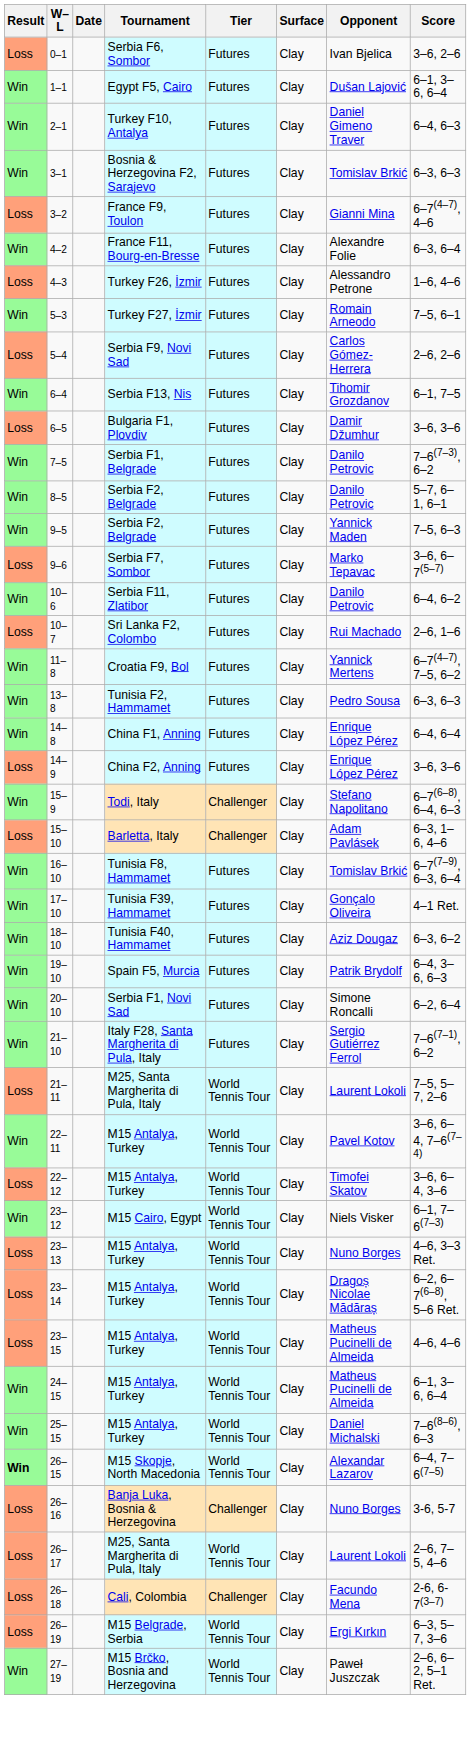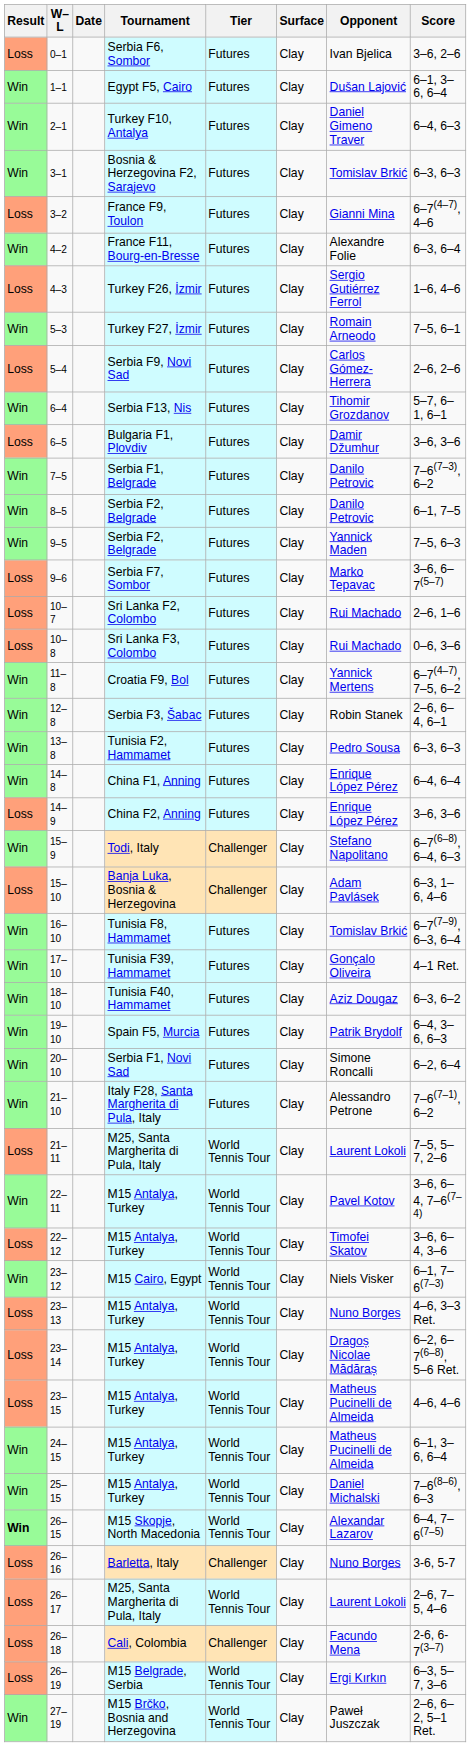 <table class="sortable wikitable">
 <tr>
 <th>Result</th>
 <th class="unsortable">W–L</th>
 <th>Date</th>
 <th>Tournament</th>
 <th>Tier</th>
 <th>Surface</th>
 <th>Opponent</th>
 <th class="unsortable">Score</th>
 </tr>
 <tr>
 <td bgcolor=FFA07A>Loss</td>
 <td><small>0–1</small></td>
 <td></td>
 <td style="background:#cffcff;">Serbia F6, <a href='#'>Sombor</a></td>
 <td style="background:#cffcff;">Futures</td>
 <td>Clay</td>
 <td> Ivan Bjelica</td>
 <td>3–6, 2–6</td>
 </tr>
 <tr>
 <td bgcolor=98FB98>Win</td>
 <td><small>1–1</small></td>
 <td></td>
 <td style="background:#cffcff;">Egypt F5, <a href='#'>Cairo</a></td>
 <td style="background:#cffcff;">Futures</td>
 <td>Clay</td>
 <td> <a href='#'>Dušan Lajović</a></td>
 <td>6–1, 3–6, 6–4</td>
 </tr>
 <tr>
 <td bgcolor=98FB98>Win</td>
 <td><small>2–1</small></td>
 <td></td>
 <td style="background:#cffcff;">Turkey F10, <a href='#'>Antalya</a></td>
 <td style="background:#cffcff;">Futures</td>
 <td>Clay</td>
 <td> <a href='#'>Daniel Gimeno Traver</a></td>
 <td>6–4, 6–3</td>
 </tr>
 <tr>
 <td bgcolor=98FB98>Win</td>
 <td><small>3–1</small></td>
 <td></td>
 <td style="background:#cffcff;">Bosnia & Herzegovina F2, <a href='#'>Sarajevo</a></td>
 <td style="background:#cffcff;">Futures</td>
 <td>Clay</td>
 <td> <a href='#'>Tomislav Brkić</a></td>
 <td>6–3, 6–3</td>
 </tr>
 <tr>
 <td bgcolor=FFA07A>Loss</td>
 <td><small>3–2</small></td>
 <td></td>
 <td style="background:#cffcff;">France F9, <a href='#'>Toulon</a></td>
 <td style="background:#cffcff;">Futures</td>
 <td>Clay</td>
 <td> <a href='#'>Gianni Mina</a></td>
 <td>6–7<sup>(4–7)</sup>, 4–6</td>
 </tr>
 <tr>
 <td bgcolor=98FB98>Win</td>
 <td><small>4–2</small></td>
 <td></td>
 <td style="background:#cffcff;">France F11, <a href='#'>Bourg-en-Bresse</a></td>
 <td style="background:#cffcff;">Futures</td>
 <td>Clay</td>
 <td> Alexandre Folie</td>
 <td>6–3, 6–4</td>
 </tr>
 <tr>
 <td bgcolor=FFA07A>Loss</td>
 <td><small>4–3</small></td>
 <td></td>
 <td style="background:#cffcff;">Turkey F26, <a href='#'>İzmir</a></td>
 <td style="background:#cffcff;">Futures</td>
 <td>Clay</td>
-<td> Alessandro Petrone</td>
+<td> <a href='#'>Sergio Gutiérrez Ferrol</a></td>
 <td>1–6, 4–6</td>
 </tr>
 <tr>
 <td bgcolor=98FB98>Win</td>
 <td><small>5–3</small></td>
 <td></td>
 <td style="background:#cffcff;">Turkey F27, <a href='#'>İzmir</a></td>
 <td style="background:#cffcff;">Futures</td>
 <td>Clay</td>
 <td> <a href='#'>Romain Arneodo</a></td>
 <td>7–5, 6–1</td>
 </tr>
 <tr>
 <td bgcolor=FFA07A>Loss</td>
 <td><small>5–4</small></td>
 <td></td>
 <td style="background:#cffcff;">Serbia F9, <a href='#'>Novi Sad</a></td>
 <td style="background:#cffcff;">Futures</td>
 <td>Clay</td>
 <td> <a href='#'>Carlos Gómez-Herrera</a></td>
 <td>2–6, 2–6</td>
 </tr>
 <tr>
 <td bgcolor=98FB98>Win</td>
 <td><small>6–4</small></td>
 <td></td>
 <td style="background:#cffcff;">Serbia F13, <a href='#'>Nis</a></td>
 <td style="background:#cffcff;">Futures</td>
 <td>Clay</td>
 <td> <a href='#'>Tihomir Grozdanov</a></td>
-<td>6–1, 7–5</td>
+<td>5–7, 6–1, 6–1</td>
 </tr>
 <tr>
 <td bgcolor=FFA07A>Loss</td>
 <td><small>6–5</small></td>
 <td></td>
 <td style="background:#cffcff;">Bulgaria F1, <a href='#'>Plovdiv</a></td>
 <td style="background:#cffcff;">Futures</td>
 <td>Clay</td>
 <td> <a href='#'>Damir Džumhur</a></td>
 <td>3–6, 3–6</td>
 </tr>
 <tr>
 <td bgcolor=98FB98>Win</td>
 <td><small>7–5</small></td>
 <td></td>
 <td style="background:#cffcff;">Serbia F1, <a href='#'>Belgrade</a></td>
 <td style="background:#cffcff;">Futures</td>
 <td>Clay</td>
 <td> <a href='#'>Danilo Petrovic</a></td>
 <td>7–6<sup>(7–3)</sup>, 6–2</td>
 </tr>
 <tr>
 <td bgcolor=98FB98>Win</td>
 <td><small>8–5</small></td>
 <td></td>
 <td style="background:#cffcff;">Serbia F2, <a href='#'>Belgrade</a></td>
 <td style="background:#cffcff;">Futures</td>
 <td>Clay</td>
 <td> <a href='#'>Danilo Petrovic</a></td>
-<td>5–7, 6–1, 6–1</td>
+<td>6–1, 7–5</td>
 </tr>
 <tr>
 <td bgcolor=98FB98>Win</td>
 <td><small>9–5</small></td>
 <td></td>
 <td style="background:#cffcff;">Serbia F2, <a href='#'>Belgrade</a></td>
 <td style="background:#cffcff;">Futures</td>
 <td>Clay</td>
 <td> <a href='#'>Yannick Maden</a></td>
 <td>7–5, 6–3</td>
 </tr>
 <tr>
 <td bgcolor=FFA07A>Loss</td>
 <td><small>9–6</small></td>
 <td></td>
 <td style="background:#cffcff;">Serbia F7, <a href='#'>Sombor</a></td>
 <td style="background:#cffcff;">Futures</td>
 <td>Clay</td>
 <td> <a href='#'>Marko Tepavac</a></td>
 <td>3–6, 6–7<sup>(5–7)</sup></td>
 </tr>
 <tr>
-<td bgcolor=98FB98>Win</td>
-<td><small>10–6</small></td>
-<td></td>
-<td style="background:#cffcff;">Serbia F11, <a href='#'>Zlatibor</a></td>
-<td style="background:#cffcff;">Futures</td>
-<td>Clay</td>
-<td> <a href='#'>Danilo Petrovic</a></td>
-<td>6–4, 6–2</td>
-</tr>
-<tr>
 <td bgcolor=FFA07A>Loss</td>
 <td><small>10–7</small></td>
 <td></td>
 <td style="background:#cffcff;">Sri Lanka F2, <a href='#'>Colombo</a></td>
 <td style="background:#cffcff;">Futures</td>
 <td>Clay</td>
 <td> <a href='#'>Rui Machado</a></td>
 <td>2–6, 1–6</td>
 </tr>
 <tr>
+<td bgcolor=FFA07A>Loss</td>
+<td><small>10–8</small></td>
+<td></td>
+<td style="background:#cffcff;">Sri Lanka F3, <a href='#'>Colombo</a></td>
+<td style="background:#cffcff;">Futures</td>
+<td>Clay</td>
+<td> <a href='#'>Rui Machado</a></td>
+<td>0–6, 3–6</td>
+</tr>
+<tr>
 <td bgcolor=98FB98>Win</td>
 <td><small>11–8</small></td>
 <td></td>
 <td style="background:#cffcff;">Croatia F9, <a href='#'>Bol</a></td>
 <td style="background:#cffcff;">Futures</td>
 <td>Clay</td>
 <td> <a href='#'>Yannick Mertens</a></td>
 <td>6–7<sup>(4–7)</sup>, 7–5, 6–2</td>
+</tr>
+<tr>
+<td bgcolor=98FB98>Win</td>
+<td><small>12–8</small></td>
+<td></td>
+<td style="background:#cffcff;">Serbia F3, <a href='#'>Šabac</a></td>
+<td style="background:#cffcff;">Futures</td>
+<td>Clay</td>
+<td> Robin Stanek</td>
+<td>2–6, 6–4, 6–1</td>
 </tr>
 <tr>
 <td bgcolor=98FB98>Win</td>
 <td><small>13–8</small></td>
 <td></td>
 <td style="background:#cffcff;">Tunisia F2, <a href='#'>Hammamet</a></td>
 <td style="background:#cffcff;">Futures</td>
 <td>Clay</td>
 <td> <a href='#'>Pedro Sousa</a></td>
 <td>6–3, 6–3</td>
 </tr>
 <tr>
 <td bgcolor=98FB98>Win</td>
 <td><small>14–8</small></td>
 <td></td>
 <td style="background:#cffcff;">China F1, <a href='#'>Anning</a></td>
 <td style="background:#cffcff;">Futures</td>
 <td>Clay</td>
 <td> <a href='#'>Enrique López Pérez</a></td>
 <td>6–4, 6–4</td>
 </tr>
 <tr>
 <td bgcolor=FFA07A>Loss</td>
 <td><small>14–9</small></td>
 <td></td>
 <td style="background:#cffcff;">China F2, <a href='#'>Anning</a></td>
 <td style="background:#cffcff;">Futures</td>
 <td>Clay</td>
 <td> <a href='#'>Enrique López Pérez</a></td>
 <td>3–6, 3–6</td>
 </tr>
 <tr>
 <td bgcolor=98FB98>Win</td>
 <td><small>15–9</small></td>
 <td></td>
 <td style="background:moccasin;"><a href='#'>Todi</a>, Italy</td>
 <td style="background:moccasin;">Challenger</td>
 <td>Clay</td>
 <td> <a href='#'>Stefano Napolitano</a></td>
 <td>6–7<sup>(6–8)</sup>, 6–4, 6–3</td>
 </tr>
 <tr>
 <td bgcolor=FFA07A>Loss</td>
 <td><small>15–10</small></td>
 <td></td>
-<td style="background:moccasin;"><a href='#'>Barletta</a>, Italy</td>
+<td style="background:moccasin;"><a href='#'>Banja Luka</a>, Bosnia & Herzegovina</td>
 <td style="background:moccasin;">Challenger</td>
 <td>Clay</td>
 <td> <a href='#'>Adam Pavlásek</a></td>
 <td>6–3, 1–6, 4–6</td>
 </tr>
 <tr>
 <td bgcolor=98FB98>Win</td>
 <td><small>16–10</small></td>
 <td></td>
 <td style="background:#cffcff;">Tunisia F8, <a href='#'>Hammamet</a></td>
 <td style="background:#cffcff;">Futures</td>
 <td>Clay</td>
 <td> <a href='#'>Tomislav Brkić</a></td>
 <td>6–7<sup>(7–9)</sup>, 6–3, 6–4</td>
 </tr>
 <tr>
 <td bgcolor=98FB98>Win</td>
 <td><small>17–10</small></td>
 <td></td>
 <td style="background:#cffcff;">Tunisia F39, <a href='#'>Hammamet</a></td>
 <td style="background:#cffcff;">Futures</td>
 <td>Clay</td>
 <td> <a href='#'>Gonçalo Oliveira</a></td>
 <td>4–1 Ret.</td>
 </tr>
 <tr>
 <td bgcolor=98FB98>Win</td>
 <td><small>18–10</small></td>
 <td></td>
 <td style="background:#cffcff;">Tunisia F40, <a href='#'>Hammamet</a></td>
 <td style="background:#cffcff;">Futures</td>
 <td>Clay</td>
 <td> <a href='#'>Aziz Dougaz</a></td>
 <td>6–3, 6–2</td>
 </tr>
 <tr>
 <td bgcolor=98FB98>Win</td>
 <td><small>19–10</small></td>
 <td></td>
 <td style="background:#cffcff;">Spain F5, <a href='#'>Murcia</a></td>
 <td style="background:#cffcff;">Futures</td>
 <td>Clay</td>
 <td> <a href='#'>Patrik Brydolf</a></td>
 <td>6–4, 3–6, 6–3</td>
 </tr>
 <tr>
 <td bgcolor=98FB98>Win</td>
 <td><small>20–10</small></td>
 <td></td>
 <td style="background:#cffcff;">Serbia F1, <a href='#'>Novi Sad</a></td>
 <td style="background:#cffcff;">Futures</td>
 <td>Clay</td>
 <td> Simone Roncalli</td>
 <td>6–2, 6–4</td>
 </tr>
 <tr>
 <td bgcolor=98FB98>Win</td>
 <td><small>21–10</small></td>
 <td></td>
 <td style="background:#cffcff;">Italy F28, <a href='#'>Santa Margherita di Pula</a>, Italy</td>
 <td style="background:#cffcff;">Futures</td>
 <td>Clay</td>
-<td> <a href='#'>Sergio Gutiérrez Ferrol</a></td>
+<td> Alessandro Petrone</td>
 <td>7–6<sup>(7–1)</sup>, 6–2</td>
 </tr>
 <tr>
 <td bgcolor=FFA07A>Loss</td>
 <td><small>21–11</small></td>
 <td></td>
 <td style="background:#cffcff;">M25, Santa Margherita di Pula, Italy</td>
 <td style="background:#cffcff;">World Tennis Tour</td>
 <td>Clay</td>
 <td> <a href='#'>Laurent Lokoli</a></td>
 <td>7–5, 5–7, 2–6</td>
 </tr>
 <tr>
 <td bgcolor=98FB98>Win</td>
 <td><small>22–11</small></td>
 <td></td>
 <td style="background:#cffcff;">M15 <a href='#'>Antalya</a>, Turkey</td>
 <td style="background:#cffcff;">World Tennis Tour</td>
 <td>Clay</td>
 <td> <a href='#'>Pavel Kotov</a></td>
 <td>3–6, 6–4, 7–6<sup>(7–4)</sup></td>
 </tr>
 <tr>
 <td bgcolor=FFA07A>Loss</td>
 <td><small>22–12</small></td>
 <td></td>
 <td style="background:#cffcff;">M15 <a href='#'>Antalya</a>, Turkey</td>
 <td style="background:#cffcff;">World Tennis Tour</td>
 <td>Clay</td>
 <td> <a href='#'>Timofei Skatov</a></td>
 <td>3–6, 6–4, 3–6</td>
 </tr>
 <tr>
 <td bgcolor=98FB98>Win</td>
 <td><small>23–12</small></td>
 <td></td>
 <td style="background:#cffcff;">M15 <a href='#'>Cairo</a>, Egypt</td>
 <td style="background:#cffcff;">World Tennis Tour</td>
 <td>Clay</td>
 <td> Niels Visker</td>
 <td>6–1, 7–6<sup>(7–3)</sup></td>
 </tr>
 <tr>
 <td bgcolor=FFA07A>Loss</td>
 <td><small>23–13</small></td>
 <td></td>
 <td style="background:#cffcff;">M15 <a href='#'>Antalya</a>, Turkey</td>
 <td style="background:#cffcff;">World Tennis Tour</td>
 <td>Clay</td>
 <td> <a href='#'>Nuno Borges</a></td>
 <td>4–6, 3–3 Ret.</td>
 </tr>
 <tr>
 <td bgcolor=FFA07A>Loss</td>
 <td><small>23–14</small></td>
 <td></td>
 <td style="background:#cffcff;">M15 <a href='#'>Antalya</a>, Turkey</td>
 <td style="background:#cffcff;">World Tennis Tour</td>
 <td>Clay</td>
 <td> <a href='#'>Dragoș Nicolae Mădăraș</a></td>
 <td>6–2, 6–7<sup>(6–8)</sup>, 5–6 Ret.</td>
 </tr>
 <tr>
 <td bgcolor=FFA07A>Loss</td>
 <td><small>23–15</small></td>
 <td></td>
 <td style="background:#cffcff;">M15 <a href='#'>Antalya</a>, Turkey</td>
 <td style="background:#cffcff;">World Tennis Tour</td>
 <td>Clay</td>
 <td> <a href='#'>Matheus Pucinelli de Almeida</a></td>
 <td>4–6, 4–6</td>
 </tr>
 <tr>
 <td bgcolor=98FB98>Win</td>
 <td><small>24–15</small></td>
 <td></td>
 <td style="background:#cffcff;">M15 <a href='#'>Antalya</a>, Turkey</td>
 <td style="background:#cffcff;">World Tennis Tour</td>
 <td>Clay</td>
 <td> <a href='#'>Matheus Pucinelli de Almeida</a></td>
 <td>6–1, 3–6, 6–4</td>
 </tr>
 <tr>
 <td bgcolor=98FB98>Win</td>
 <td><small>25–15</small></td>
 <td></td>
 <td style="background:#cffcff;">M15 <a href='#'>Antalya</a>, Turkey</td>
 <td style="background:#cffcff;">World Tennis Tour</td>
 <td>Clay</td>
 <td> <a href='#'>Daniel Michalski</a></td>
 <td>7–6<sup>(8–6)</sup>, 6–3</td>
 </tr>
 <tr>
 <td bgcolor=98FB98><strong>Win</strong></td>
 <td><small>26–15</small></td>
 <td></td>
 <td style="background:#cffcff;">M15 <a href='#'>Skopje</a>, North Macedonia</td>
 <td style="background:#cffcff;">World Tennis Tour</td>
 <td>Clay</td>
 <td> <a href='#'>Alexandar Lazarov</a></td>
 <td>6–4, 7–6<sup>(7–5)</sup></td>
 </tr>
 <tr>
 <td bgcolor=FFA07A>Loss</td>
 <td><small>26–16</small></td>
 <td></td>
-<td style="background:moccasin;"><a href='#'>Banja Luka</a>, Bosnia & Herzegovina</td>
+<td style="background:moccasin;"><a href='#'>Barletta</a>, Italy</td>
 <td style="background:moccasin;">Challenger</td>
 <td>Clay</td>
 <td> <a href='#'>Nuno Borges</a></td>
 <td>3-6, 5-7</td>
 </tr>
 <tr>
 <td bgcolor=FFA07A>Loss</td>
 <td><small>26–17</small></td>
 <td></td>
 <td style="background:#cffcff;">M25, Santa Margherita di Pula, Italy</td>
 <td style="background:#cffcff;">World Tennis Tour</td>
 <td>Clay</td>
 <td> <a href='#'>Laurent Lokoli</a></td>
 <td>2–6, 7–5, 4–6</td>
 </tr>
 <tr>
 <td bgcolor=FFA07A>Loss</td>
 <td><small>26–18</small></td>
 <td></td>
 <td style="background:moccasin;"><a href='#'>Cali</a>, Colombia</td>
 <td style="background:moccasin;">Challenger</td>
 <td>Clay</td>
 <td> <a href='#'>Facundo Mena</a></td>
 <td>2-6, 6-7<sup>(3–7)</sup></td>
 </tr>
 <tr>
 <td bgcolor=FFA07A>Loss</td>
 <td><small>26–19</small></td>
 <td></td>
 <td style="background:#cffcff;">M15 <a href='#'>Belgrade</a>, Serbia</td>
 <td style="background:#cffcff;">World Tennis Tour</td>
 <td>Clay</td>
 <td> <a href='#'>Ergi Kırkın</a></td>
 <td>6–3, 5–7, 3–6</td>
 </tr>
 <tr>
 <td bgcolor=98FB98>Win</td>
 <td><small>27–19</small></td>
 <td></td>
 <td style="background:#cffcff;">M15 <a href='#'>Brčko</a>, Bosnia and Herzegovina</td>
 <td style="background:#cffcff;">World Tennis Tour</td>
 <td>Clay</td>
 <td> Paweł Juszczak</td>
 <td>2–6, 6–2, 5–1 Ret.</td>
 </tr>
 </table>
